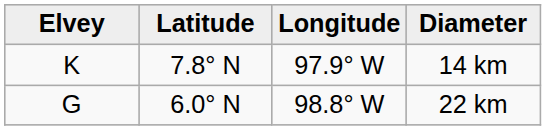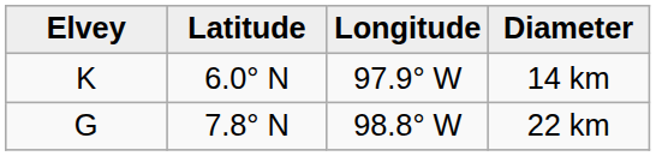 <table class="wikitable">
 <tr>
 <th width="25%" style="background:#eeeeee;">Elvey</th>
 <th width="25%" style="background:#eeeeee;">Latitude</th>
 <th width="25%" style="background:#eeeeee;">Longitude</th>
 <th width="25%" style="background:#eeeeee;">Diameter</th>
 </tr>
 <tr>
 <td align="center">K</td>
-<td align="center">7.8° N</td>
+<td align="center">6.0° N</td>
 <td align="center">97.9° W</td>
 <td align="center">14 km</td>
 </tr>
 <tr>
 <td align="center">G</td>
-<td align="center">6.0° N</td>
+<td align="center">7.8° N</td>
 <td align="center">98.8° W</td>
 <td align="center">22 km</td>
 </tr>
 </table>
